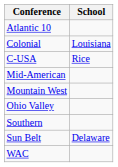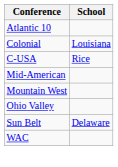 <table class="wikitable sortable">
 <tr>
 <th>Conference</th>
 <th>School</th>
 </tr>
 <tr>
 <td><a href='#'>Atlantic 10</a></td>
 <td></td>
 </tr>
 <tr>
 <td><a href='#'>Colonial</a></td>
 <td><a href='#'>Louisiana</a></td>
 </tr>
 <tr>
 <td><a href='#'>C-USA</a></td>
 <td><a href='#'>Rice</a></td>
 </tr>
 <tr>
 <td><a href='#'>Mid-American</a></td>
 <td></td>
 </tr>
 <tr>
 <td><a href='#'>Mountain West</a></td>
 <td></td>
 </tr>
 <tr>
 <td><a href='#'>Ohio Valley</a></td>
 <td></td>
 </tr>
 <tr>
-<td><a href='#'>Southern</a></td>
-<td></td>
-</tr>
-<tr>
 <td><a href='#'>Sun Belt</a></td>
 <td><a href='#'>Delaware</a></td>
 </tr>
 <tr>
 <td><a href='#'>WAC</a></td>
 <td></td>
 </tr>
 </table>
